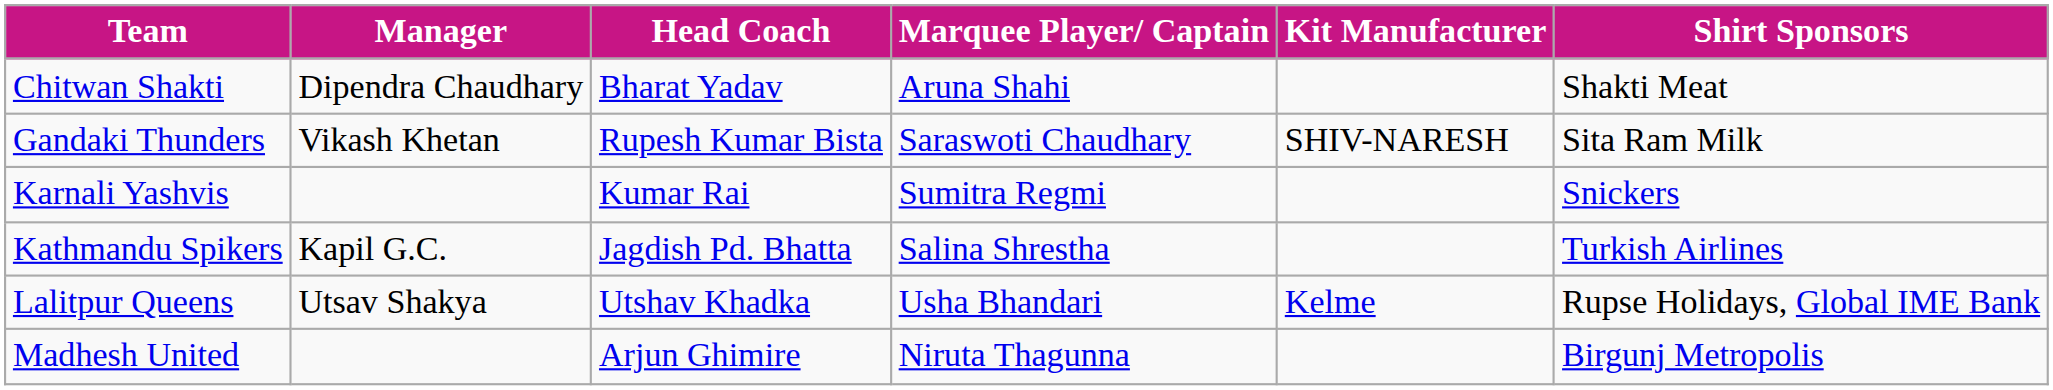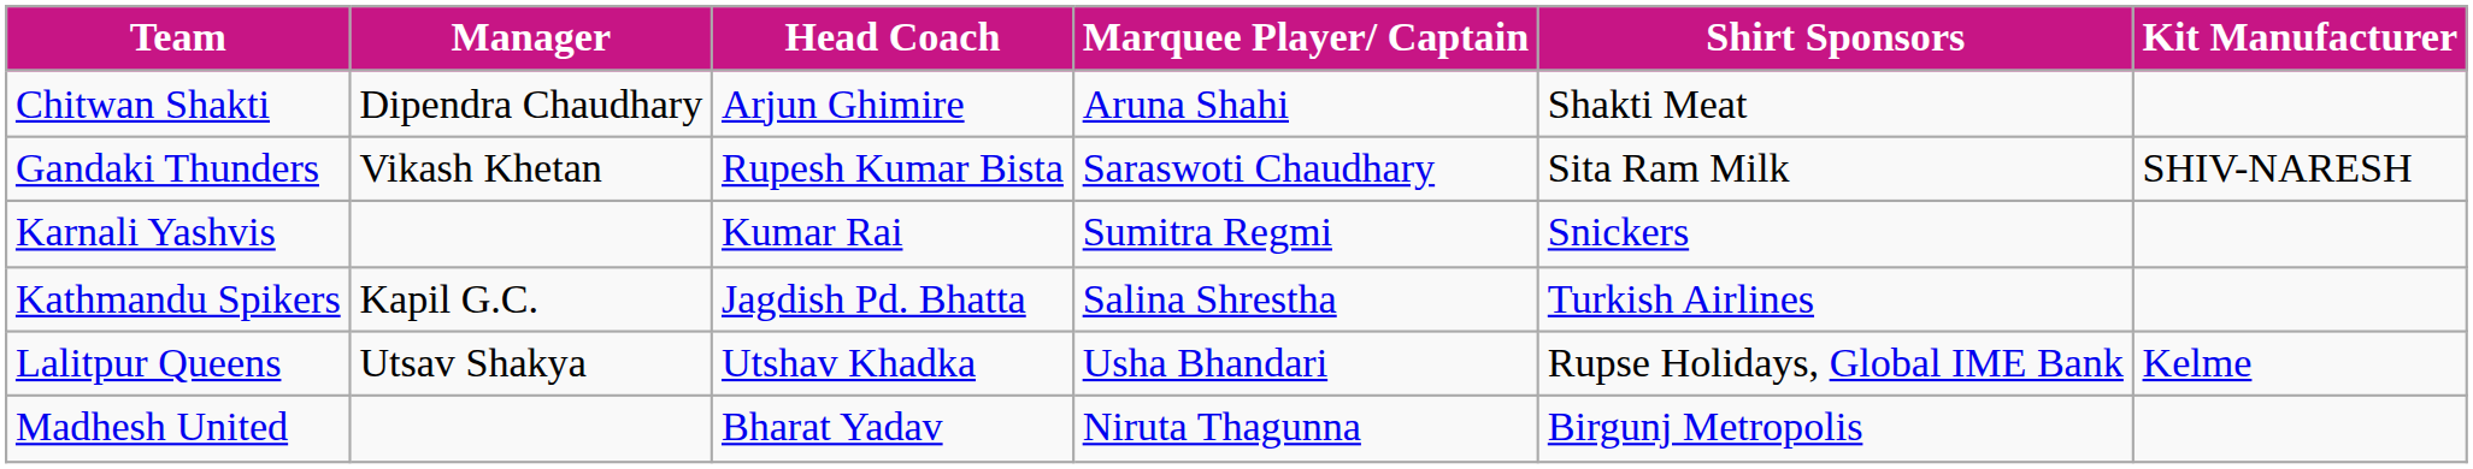 <table class="wikitable sortable">
 <tr>
 <th style="background:#C71585;color:#fff">Team</th>
 <th style="background:#C71585;color:#fff">Manager</th>
 <th style="background:#C71585;color:#fff">Head Coach</th>
 <th style="background:#C71585;color:#fff">Marquee Player/ Captain</th>
+<th style="background:#C71585;color:#fff">Shirt Sponsors</th>
 <th style="background:#C71585;color:#fff">Kit Manufacturer</th>
-<th style="background:#C71585;color:#fff">Shirt Sponsors</th>
 </tr>
 <tr>
 <td><a href='#'>Chitwan Shakti</a></td>
 <td>Dipendra Chaudhary</td>
-<td> <a href='#'>Bharat Yadav</a></td>
+<td> <a href='#'>Arjun Ghimire</a></td>
 <td> <a href='#'>Aruna Shahi</a></td>
+<td>Shakti Meat</td>
 <td></td>
-<td>Shakti Meat</td>
 </tr>
 <tr>
 <td><a href='#'>Gandaki Thunders</a></td>
 <td>Vikash Khetan</td>
 <td> <a href='#'>Rupesh Kumar Bista</a></td>
 <td> <a href='#'>Saraswoti Chaudhary</a></td>
+<td>Sita Ram Milk</td>
 <td>SHIV-NARESH</td>
-<td>Sita Ram Milk</td>
 </tr>
 <tr>
 <td><a href='#'>Karnali Yashvis</a></td>
 <td></td>
 <td> <a href='#'>Kumar Rai</a></td>
 <td> <a href='#'>Sumitra Regmi</a></td>
+<td><a href='#'>Snickers</a></td>
 <td></td>
-<td><a href='#'>Snickers</a></td>
 </tr>
 <tr>
 <td><a href='#'>Kathmandu Spikers</a></td>
 <td>Kapil G.C.</td>
 <td> <a href='#'>Jagdish Pd. Bhatta</a></td>
 <td> <a href='#'>Salina Shrestha</a></td>
+<td><a href='#'>Turkish Airlines</a></td>
 <td></td>
-<td><a href='#'>Turkish Airlines</a></td>
 </tr>
 <tr>
 <td><a href='#'>Lalitpur Queens</a></td>
 <td>Utsav Shakya</td>
 <td> <a href='#'>Utshav Khadka</a></td>
 <td> <a href='#'>Usha Bhandari</a></td>
+<td>Rupse Holidays, <a href='#'>Global IME Bank</a></td>
 <td><a href='#'>Kelme</a></td>
-<td>Rupse Holidays, <a href='#'>Global IME Bank</a></td>
 </tr>
 <tr>
 <td><a href='#'>Madhesh United</a></td>
 <td></td>
-<td> <a href='#'>Arjun Ghimire</a></td>
+<td> <a href='#'>Bharat Yadav</a></td>
 <td> <a href='#'>Niruta Thagunna</a></td>
+<td><a href='#'>Birgunj Metropolis</a></td>
 <td></td>
-<td><a href='#'>Birgunj Metropolis</a></td>
 </tr>
 </table>
